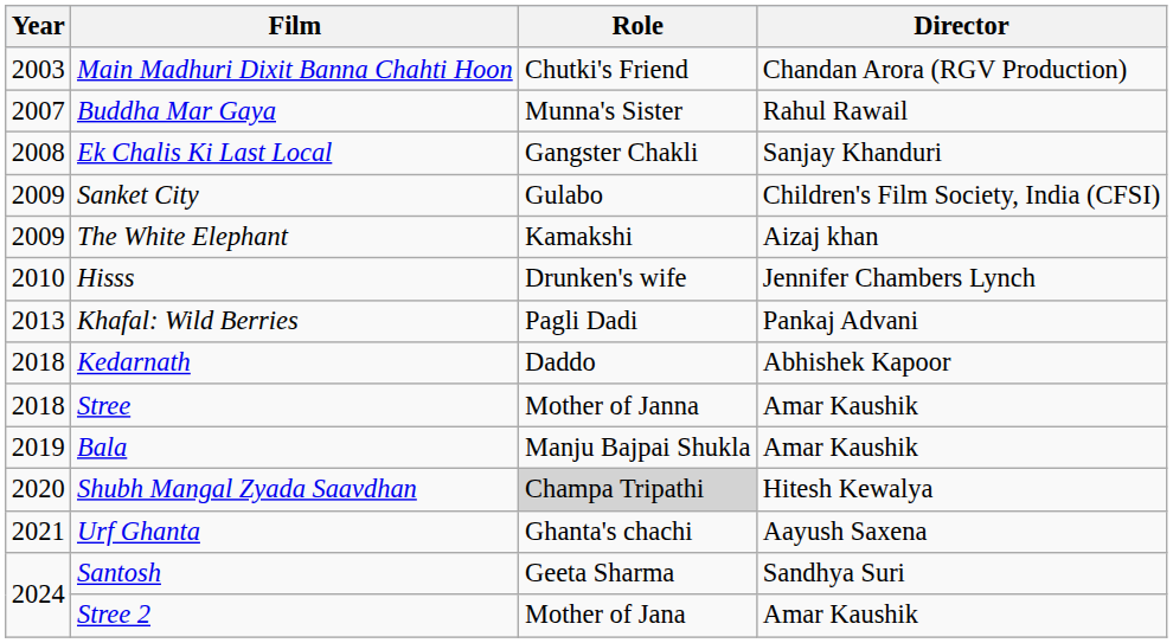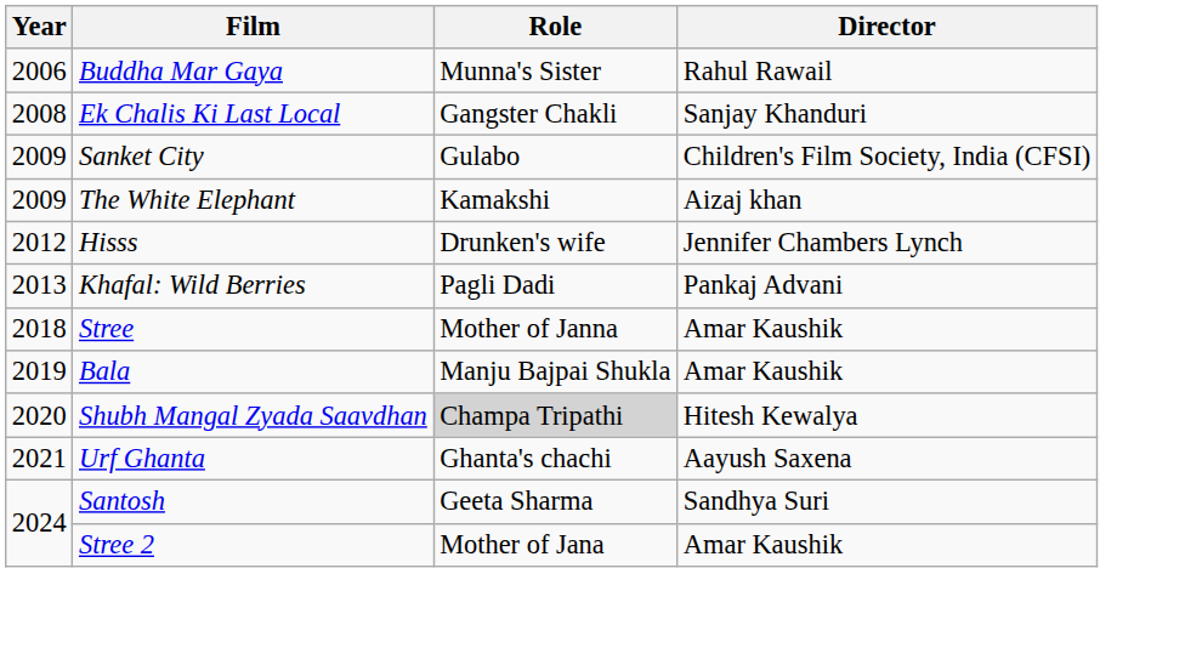 <table class="wikitable">
 <tr style="background:#d1e4fd;">
 <th>Year</th>
 <th>Film</th>
 <th>Role</th>
 <th>Director</th>
 </tr>
 <tr>
-<td>2003</td>
-<td><em><a href='#'>Main Madhuri Dixit Banna Chahti Hoon</a></em></td>
-<td>Chutki's Friend</td>
-<td>Chandan Arora (RGV Production)</td>
-</tr>
-<tr>
-<td>2007</td>
+<td>2006</td>
 <td><em><a href='#'>Buddha Mar Gaya</a></em></td>
 <td>Munna's Sister</td>
 <td>Rahul Rawail</td>
 </tr>
 <tr>
 <td>2008</td>
 <td><em><a href='#'>Ek Chalis Ki Last Local</a></em></td>
 <td>Gangster Chakli</td>
 <td>Sanjay Khanduri</td>
 </tr>
 <tr>
 <td>2009</td>
 <td><em>Sanket City</em></td>
 <td>Gulabo</td>
 <td>Children's Film Society, India (CFSI)</td>
 </tr>
 <tr>
 <td>2009</td>
 <td><em>The White Elephant</em></td>
 <td>Kamakshi</td>
 <td>Aizaj khan</td>
 </tr>
 <tr>
-<td>2010</td>
+<td>2012</td>
 <td><em>Hisss</em></td>
 <td>Drunken's wife</td>
 <td>Jennifer Chambers Lynch</td>
 </tr>
 <tr>
 <td>2013</td>
 <td><em>Khafal: Wild Berries</em></td>
 <td>Pagli Dadi</td>
 <td>Pankaj Advani</td>
-</tr>
-<tr>
-<td>2018</td>
-<td><em><a href='#'>Kedarnath</a></em></td>
-<td>Daddo</td>
-<td>Abhishek Kapoor</td>
 </tr>
 <tr>
 <td>2018</td>
 <td><em><a href='#'>Stree</a></em></td>
 <td>Mother of Janna</td>
 <td>Amar Kaushik</td>
 </tr>
 <tr>
 <td>2019</td>
 <td><em><a href='#'>Bala</a></em></td>
 <td>Manju Bajpai Shukla</td>
 <td>Amar Kaushik</td>
 </tr>
 <tr>
 <td>2020</td>
 <td><em><a href='#'>Shubh Mangal Zyada Saavdhan</a></em></td>
 <td style="background: lightgrey;">Champa Tripathi</td>
 <td>Hitesh Kewalya</td>
 </tr>
 <tr>
 <td>2021</td>
 <td><em><a href='#'>Urf Ghanta</a></em></td>
 <td>Ghanta's chachi</td>
 <td>Aayush Saxena</td>
 </tr>
 <tr>
 <td rowspan="2">2024</td>
 <td><em><a href='#'>Santosh</a></em></td>
 <td>Geeta Sharma</td>
 <td>Sandhya Suri</td>
 </tr>
 <tr>
 <td><em><a href='#'>Stree 2</a></em></td>
 <td>Mother of Jana</td>
 <td>Amar Kaushik</td>
 </tr>
 </table>
